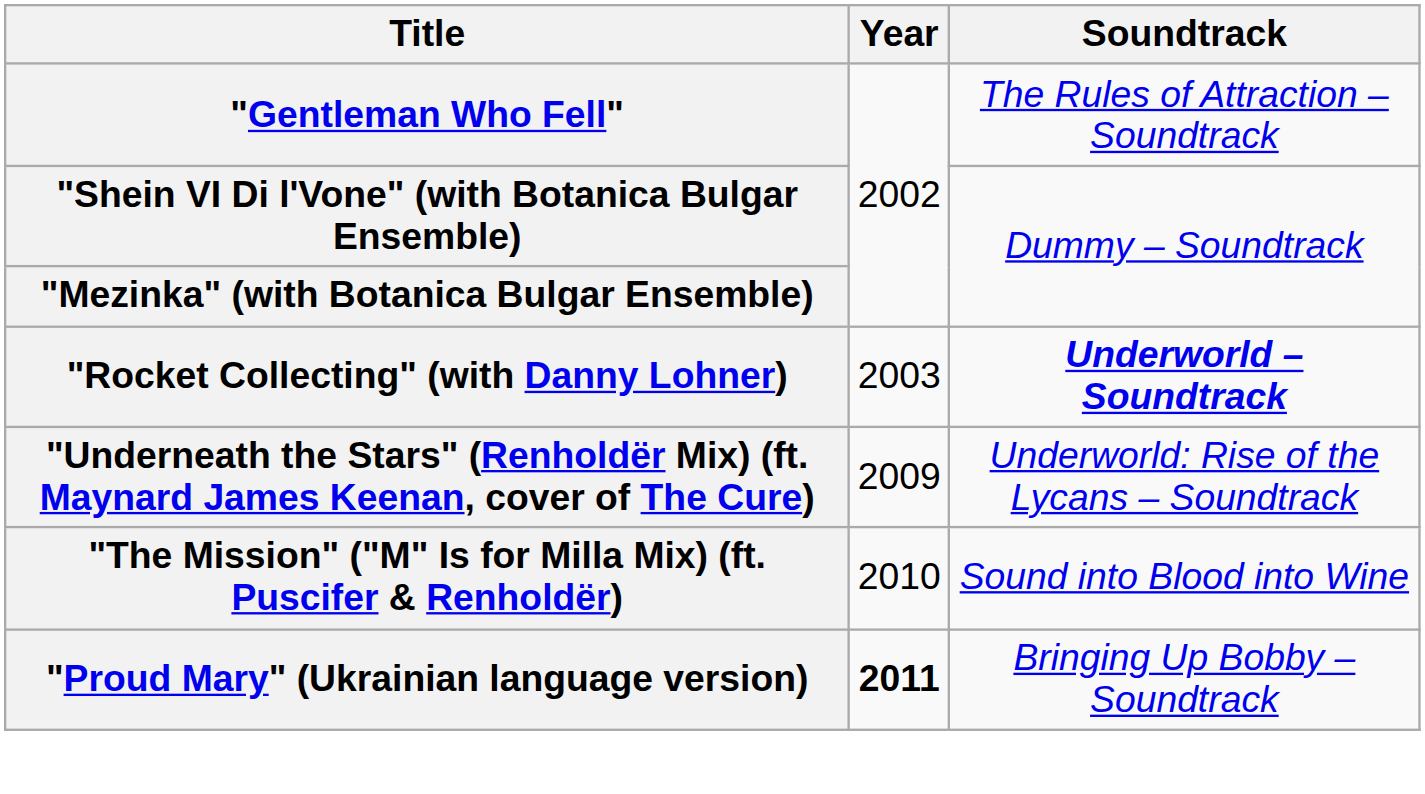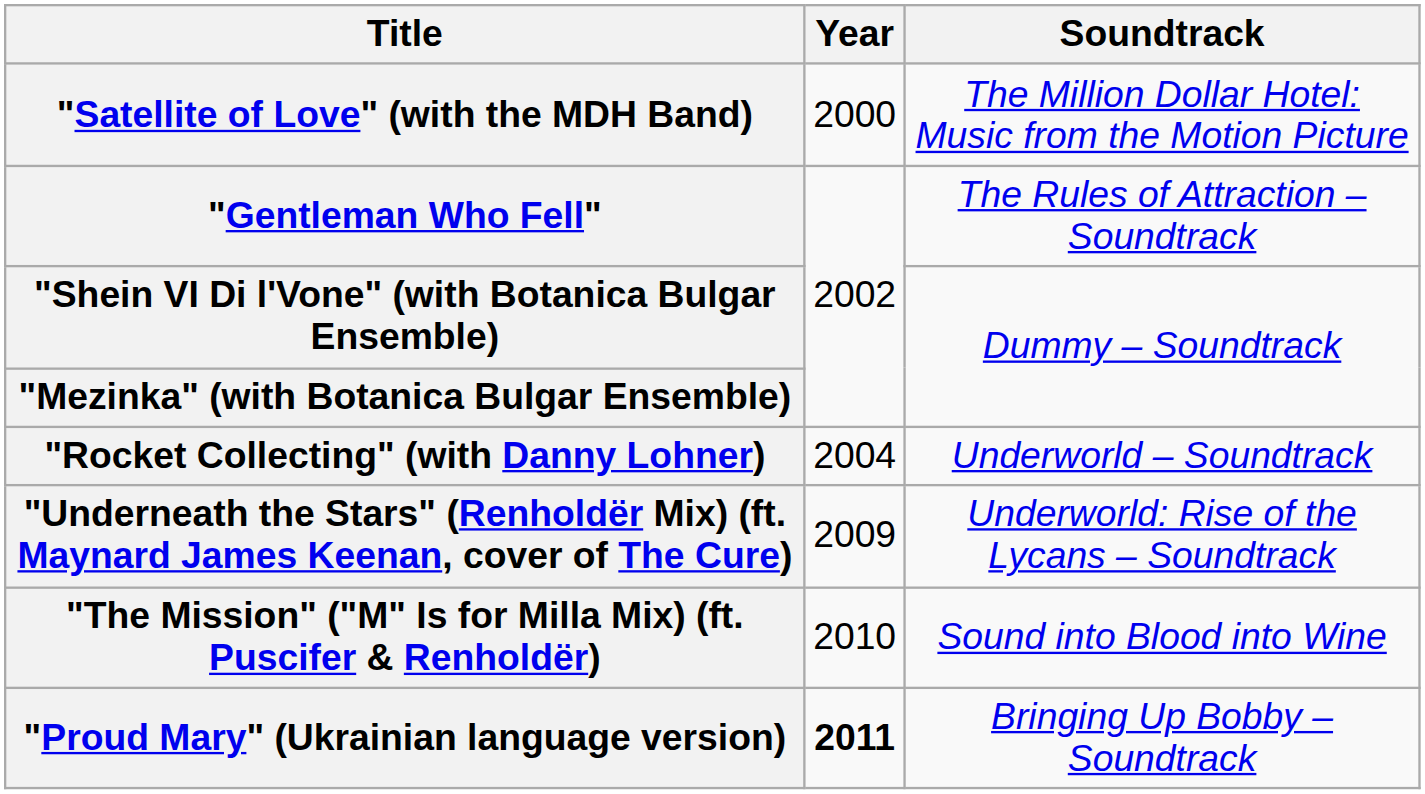 <table class="wikitable plainrowheaders" style="text-align:center;">
 <tr>
 <th scope="col">Title</th>
 <th scope="col">Year</th>
 <th scope="col">Soundtrack</th>
+</tr>
+<tr>
+<th scope="row">"<a href='#'>Satellite of Love</a>" (with the MDH Band)</th>
+<td>2000</td>
+<td><em><a href='#'>The Million Dollar Hotel: Music from the Motion Picture</a></em></td>
 </tr>
 <tr>
 <th scope="row">"<a href='#'>Gentleman Who Fell</a>"</th>
 <td rowspan="3">2002</td>
 <td><em><a href='#'>The Rules of Attraction – Soundtrack</a></em></td>
 </tr>
 <tr>
 <th scope="row">"Shein VI Di l'Vone" (with Botanica Bulgar Ensemble)</th>
 <td rowspan="2"><em><a href='#'>Dummy – Soundtrack</a></em></td>
 </tr>
 <tr>
 <th scope="row">"Mezinka" (with Botanica Bulgar Ensemble)</th>
 </tr>
 <tr>
 <th scope="row">"Rocket Collecting" (with <a href='#'>Danny Lohner</a>)</th>
-<td>2003</td>
-<td><strong><em><a href='#'>Underworld – Soundtrack</a></em></strong></td>
+<td>2004</td>
+<td><em><a href='#'>Underworld – Soundtrack</a></em></td>
 </tr>
 <tr>
 <th scope="row">"Underneath the Stars" (<a href='#'>Renholdër</a> Mix) (ft. <a href='#'>Maynard James Keenan</a>, cover of <a href='#'>The Cure</a>)</th>
 <td>2009</td>
 <td><em><a href='#'>Underworld: Rise of the Lycans – Soundtrack</a></em></td>
 </tr>
 <tr>
 <th scope="row">"The Mission" ("M" Is for Milla Mix) (ft. <a href='#'>Puscifer</a> & <a href='#'>Renholdër</a>)</th>
 <td>2010</td>
 <td><em><a href='#'>Sound into Blood into Wine</a></em></td>
 </tr>
 <tr>
 <th scope="row">"<a href='#'>Proud Mary</a>" (Ukrainian language version)</th>
 <td><strong>2011</strong></td>
 <td><em><a href='#'>Bringing Up Bobby – Soundtrack</a></em></td>
 </tr>
 </table>
